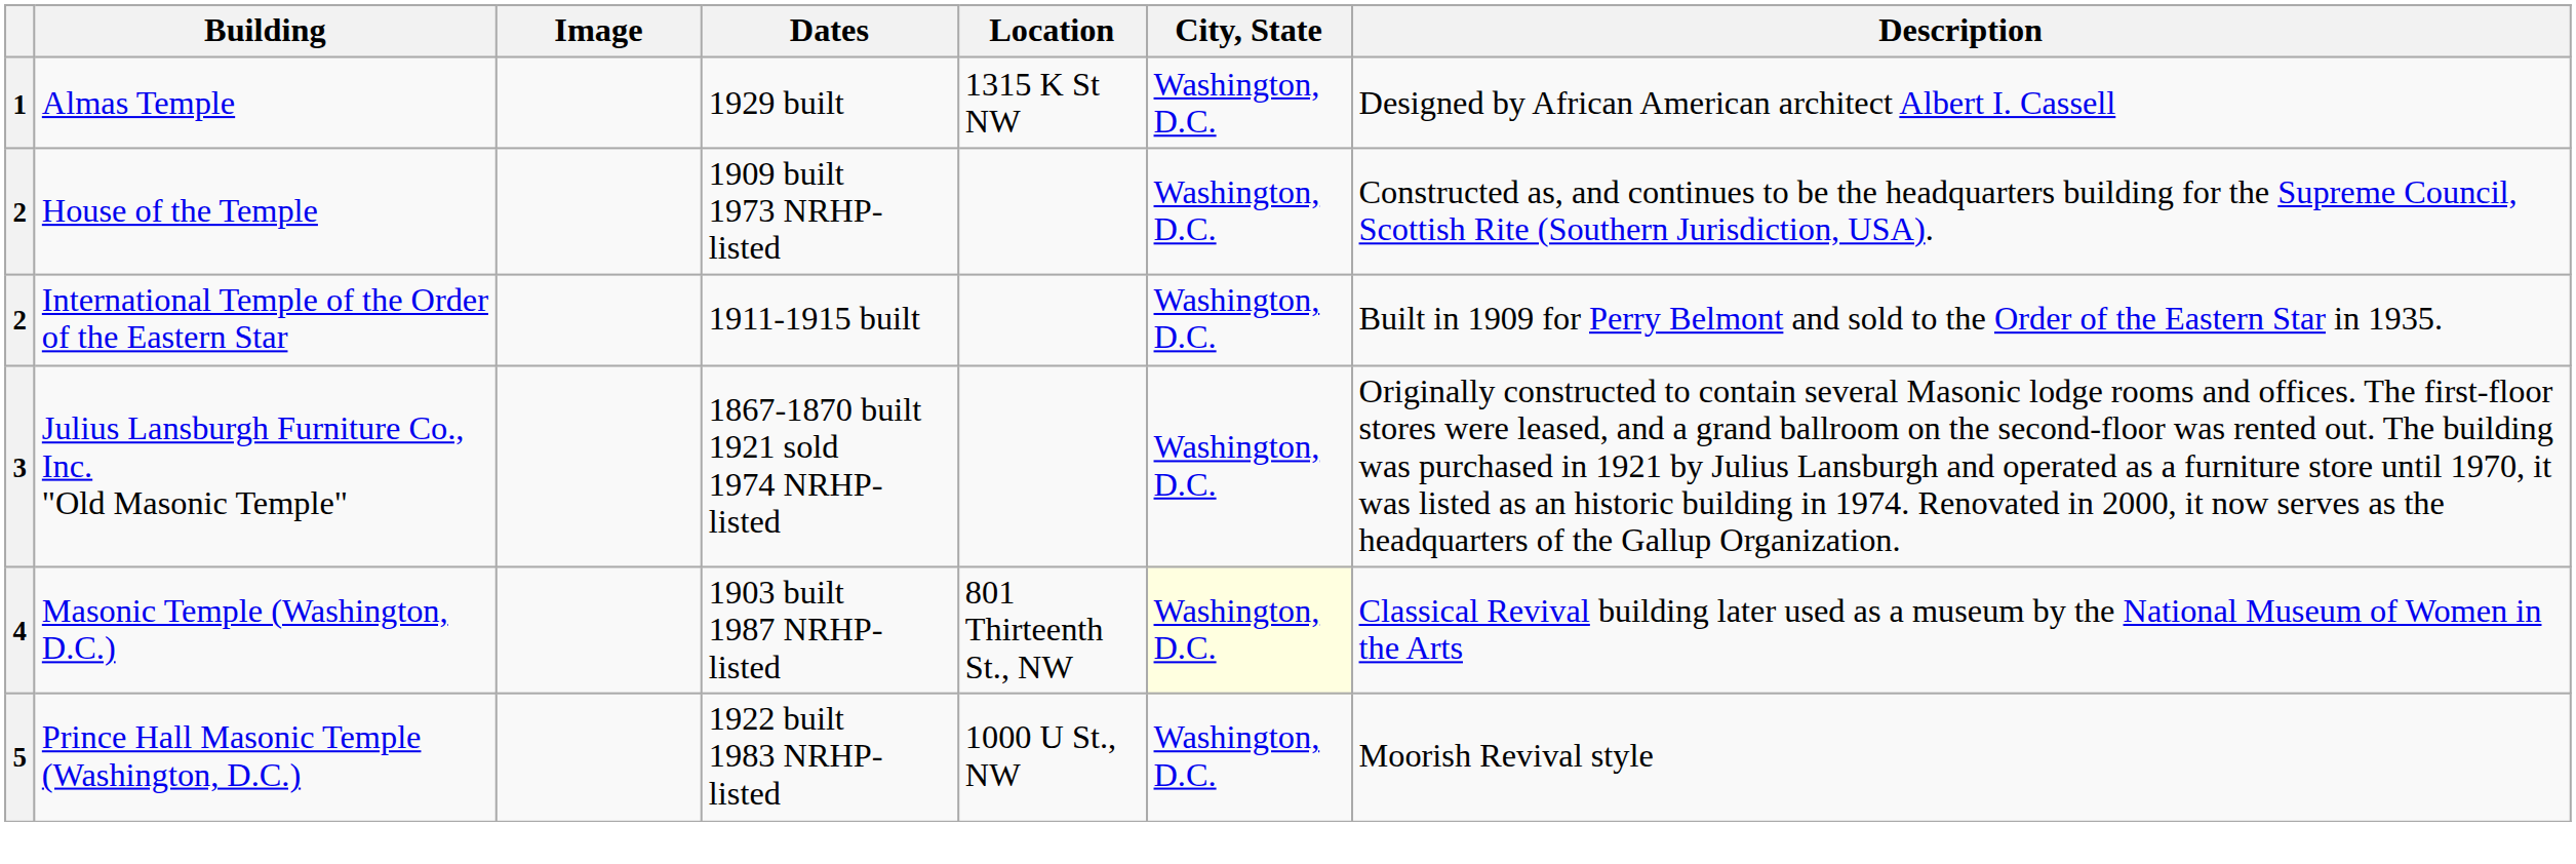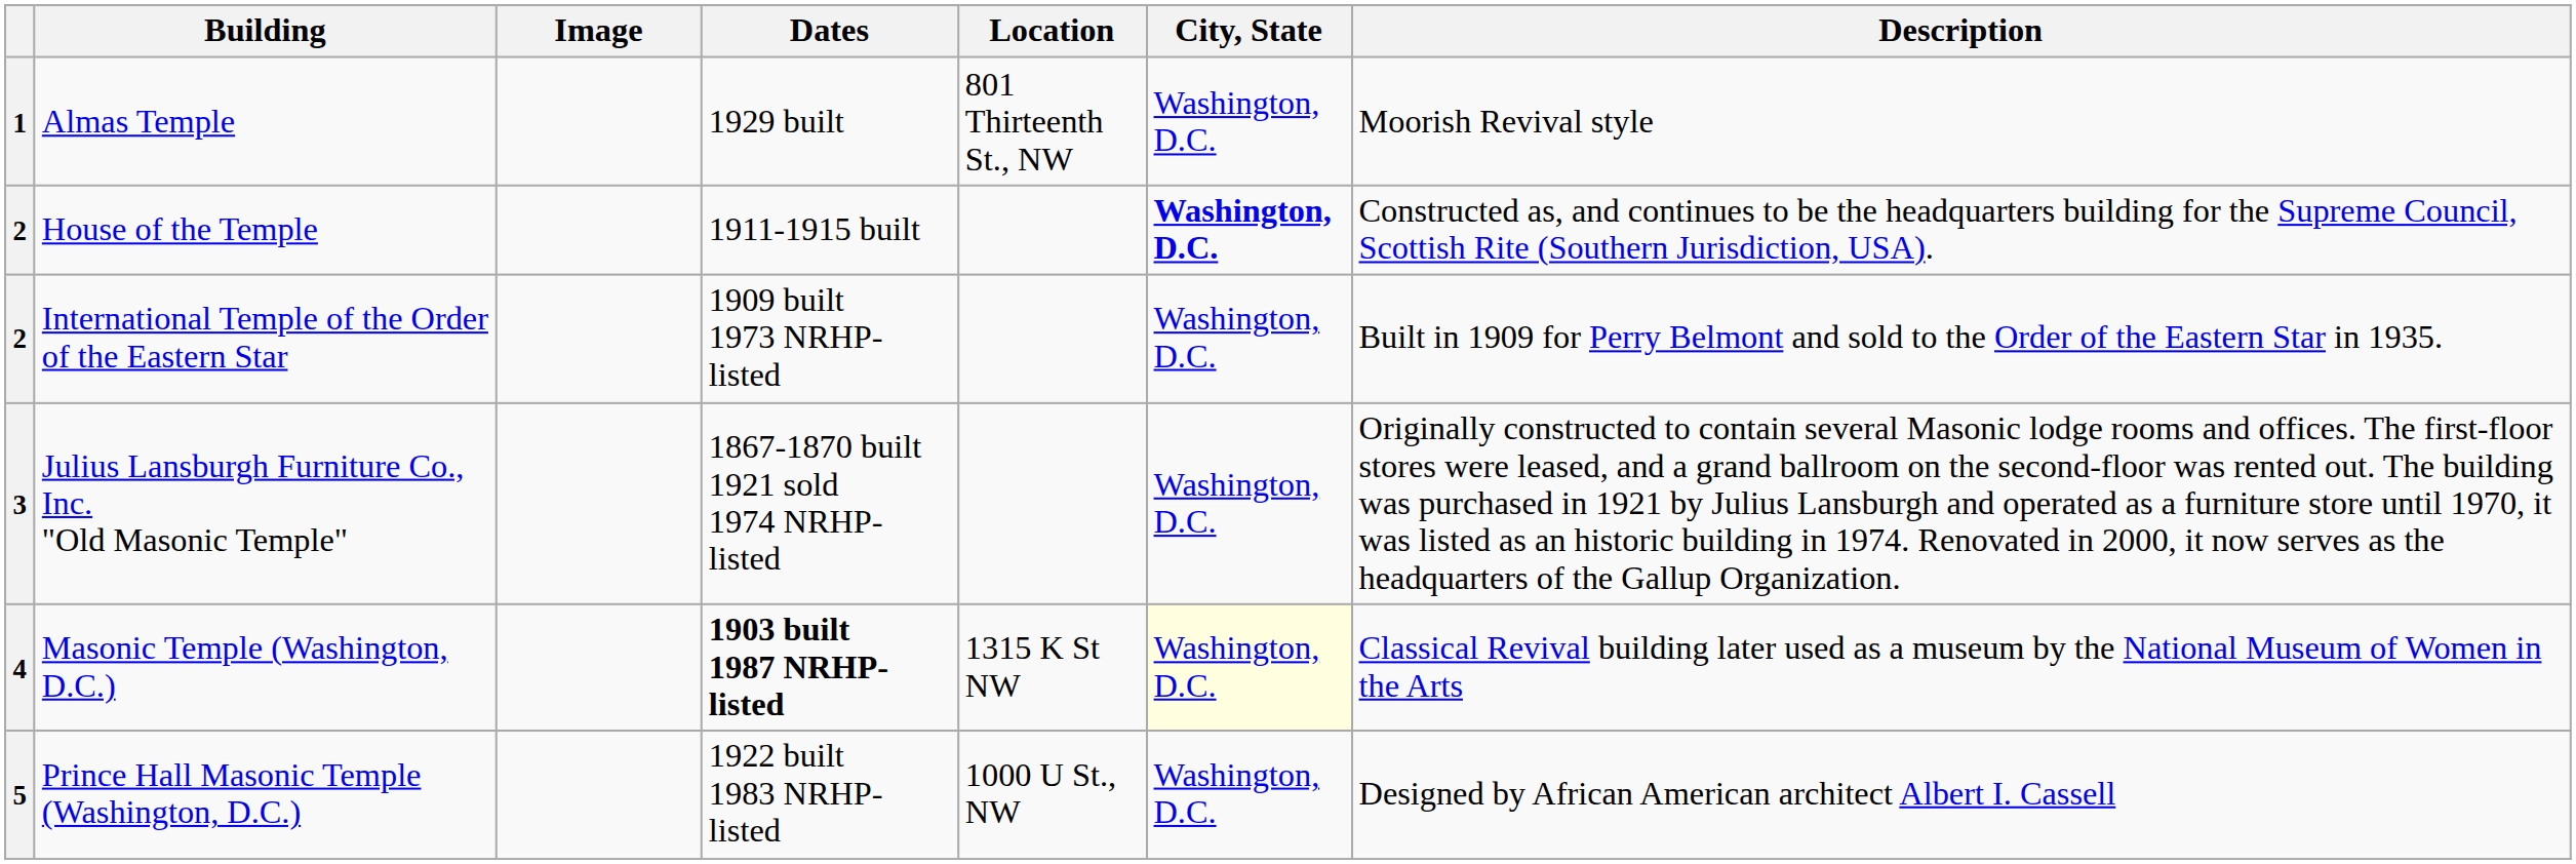 <table class="wikitable sortable" style="width:98%">
 <tr>
 <th></th>
 <th width = 18%><strong>Building</strong></th>
 <th width = 8% class="unsortable"><strong>Image</strong></th>
 <th width = 10%><strong>Dates</strong></th>
 <th><strong>Location</strong></th>
 <th width = 8%><strong>City, State</strong></th>
 <th class="unsortable"><strong>Description</strong></th>
 </tr>
 <tr ->
 <th><small>1</small></th>
 <td><a href='#'>Almas Temple</a></td>
 <td></td>
 <td>1929 built</td>
-<td>1315 K St NW<br><small></small></td>
+<td>801 Thirteenth St., NW<br><small></small></td>
 <td><a href='#'>Washington, D.C.</a></td>
-<td>Designed by African American architect <a href='#'>Albert I. Cassell</a></td>
+<td>Moorish Revival style</td>
 </tr>
 <tr ->
 <th><small>2</small></th>
 <td><a href='#'>House of the Temple</a></td>
 <td></td>
-<td>1909 built<br>1973 NRHP-listed</td>
+<td>1911-1915 built</td>
 <td><br><small></small></td>
-<td><a href='#'>Washington, D.C.</a></td>
+<td><strong><a href='#'>Washington, D.C.</a></strong></td>
 <td>Constructed as, and continues to be the headquarters building for the <a href='#'>Supreme Council, Scottish Rite (Southern Jurisdiction, USA)</a>.</td>
 </tr>
 <tr ->
 <th><small>2</small></th>
 <td><a href='#'>International Temple of the Order of the Eastern Star</a></td>
 <td></td>
-<td>1911-1915 built</td>
+<td>1909 built<br>1973 NRHP-listed</td>
 <td><br><small></small></td>
 <td><a href='#'>Washington, D.C.</a></td>
 <td>Built in 1909 for <a href='#'>Perry Belmont</a> and sold to the <a href='#'>Order of the Eastern Star</a> in 1935.</td>
 </tr>
 <tr ->
 <th><small>3</small></th>
 <td><a href='#'>Julius Lansburgh Furniture Co., Inc.</a> <br>"Old Masonic Temple"</td>
 <td></td>
 <td>1867-1870 built <br>1921 sold <br>1974 NRHP-listed</td>
 <td><br><small></small></td>
 <td><a href='#'>Washington, D.C.</a></td>
 <td>Originally constructed to contain several Masonic lodge rooms and offices. The first-floor stores were leased, and a grand ballroom on the second-floor was rented out.  The building was purchased in 1921 by Julius Lansburgh and operated as a furniture store until 1970, it was listed as an historic building in 1974. Renovated in 2000, it now serves as the headquarters of the Gallup Organization.</td>
 </tr>
 <tr ->
 <th><small>4</small></th>
 <td><a href='#'>Masonic Temple (Washington, D.C.)</a></td>
 <td></td>
-<td>1903 built<br>1987 NRHP-listed</td>
-<td>801 Thirteenth St., NW<br><small></small></td>
+<td><strong>1903 built<br>1987 NRHP-listed</strong></td>
+<td>1315 K St NW<br><small></small></td>
 <td style="background: lightyellow;"><a href='#'>Washington, D.C.</a></td>
 <td><a href='#'>Classical Revival</a> building later used as a museum by the <a href='#'>National Museum of Women in the Arts</a></td>
 </tr>
 <tr ->
 <th><small>5</small></th>
 <td><a href='#'>Prince Hall Masonic Temple (Washington, D.C.)</a></td>
 <td></td>
 <td>1922 built<br>1983 NRHP-listed</td>
 <td>1000 U St., NW<br><small></small></td>
 <td><a href='#'>Washington, D.C.</a></td>
-<td>Moorish Revival style</td>
+<td>Designed by African American architect <a href='#'>Albert I. Cassell</a></td>
 </tr>
 <tr ->
 </tr>
 </table>
